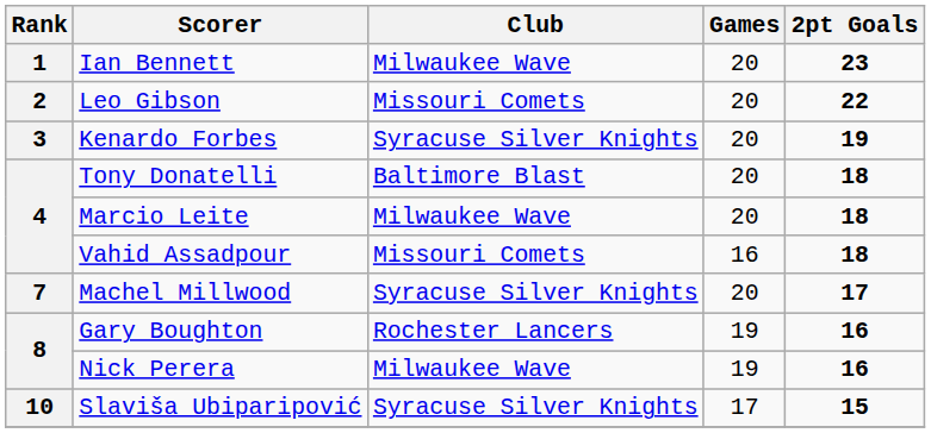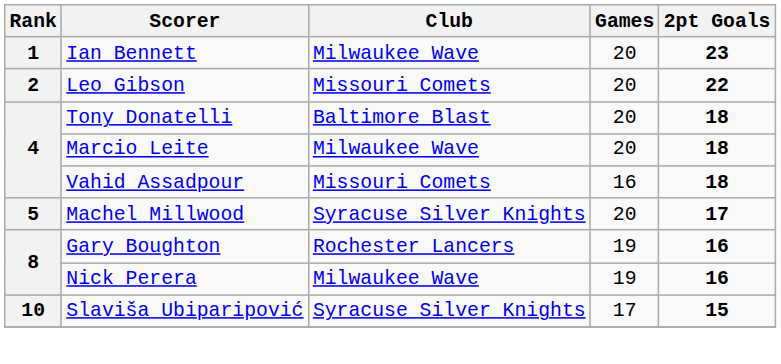 <table class="wikitable">
 <tr>
 <th>Rank</th>
 <th>Scorer</th>
 <th>Club</th>
 <th>Games</th>
 <th>2pt Goals</th>
 </tr>
 <tr>
 <th>1</th>
 <td> <a href='#'>Ian Bennett</a></td>
 <td><a href='#'>Milwaukee Wave</a></td>
 <td style="text-align:center;">20</td>
 <td style="text-align:center;"><strong>23</strong></td>
 </tr>
 <tr>
 <th>2</th>
 <td> <a href='#'>Leo Gibson</a></td>
 <td><a href='#'>Missouri Comets</a></td>
 <td style="text-align:center;">20</td>
 <td style="text-align:center;"><strong>22</strong></td>
 </tr>
 <tr>
-<th>3</th>
-<td> <a href='#'>Kenardo Forbes</a></td>
-<td><a href='#'>Syracuse Silver Knights</a></td>
-<td style="text-align:center;">20</td>
-<td style="text-align:center;"><strong>19</strong></td>
-</tr>
-<tr>
 <th rowspan="3">4</th>
 <td> <a href='#'>Tony Donatelli</a></td>
 <td><a href='#'>Baltimore Blast</a></td>
 <td style="text-align:center;">20</td>
 <td style="text-align:center;"><strong>18</strong></td>
 </tr>
 <tr>
 <td> <a href='#'>Marcio Leite</a></td>
 <td><a href='#'>Milwaukee Wave</a></td>
 <td style="text-align:center;">20</td>
 <td style="text-align:center;"><strong>18</strong></td>
 </tr>
 <tr>
 <td> <a href='#'>Vahid Assadpour</a></td>
 <td><a href='#'>Missouri Comets</a></td>
 <td style="text-align:center;">16</td>
 <td style="text-align:center;"><strong>18</strong></td>
 </tr>
 <tr>
-<th>7</th>
+<th>5</th>
 <td> <a href='#'>Machel Millwood</a></td>
 <td><a href='#'>Syracuse Silver Knights</a></td>
 <td style="text-align:center;">20</td>
 <td style="text-align:center;"><strong>17</strong></td>
 </tr>
 <tr>
 <th rowspan="2">8</th>
 <td> <a href='#'>Gary Boughton</a></td>
 <td><a href='#'>Rochester Lancers</a></td>
 <td style="text-align:center;">19</td>
 <td style="text-align:center;"><strong>16</strong></td>
 </tr>
 <tr>
 <td> <a href='#'>Nick Perera</a></td>
 <td><a href='#'>Milwaukee Wave</a></td>
 <td style="text-align:center;">19</td>
 <td style="text-align:center;"><strong>16</strong></td>
 </tr>
 <tr>
 <th>10</th>
 <td> <a href='#'>Slaviša Ubiparipović</a></td>
 <td><a href='#'>Syracuse Silver Knights</a></td>
 <td style="text-align:center;">17</td>
 <td style="text-align:center;"><strong>15</strong></td>
 </tr>
 <tr>
 </tr>
 </table>
